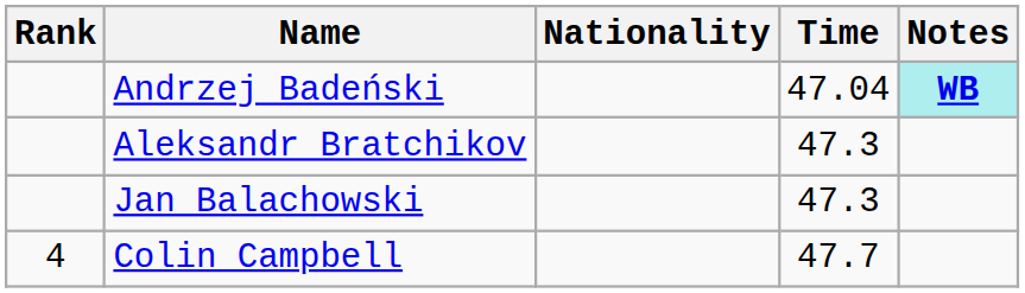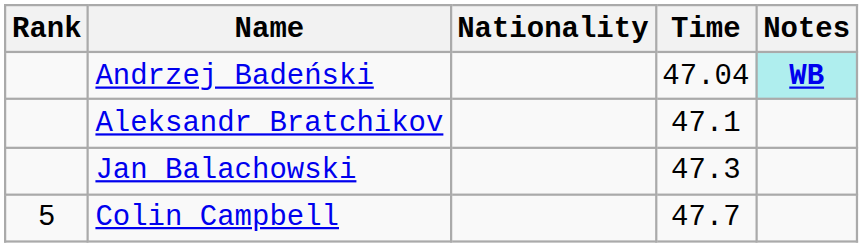 <table class="wikitable sortable" style="text-align:center">
 <tr>
 <th>Rank</th>
 <th>Name</th>
 <th>Nationality</th>
 <th>Time</th>
 <th>Notes</th>
 </tr>
 <tr>
 <td></td>
 <td align="left"><a href='#'>Andrzej Badeński</a></td>
 <td align=left></td>
 <td>47.04</td>
 <td style="background: paleturquoise;"><strong><a href='#'>WB</a></strong></td>
 </tr>
 <tr>
 <td></td>
 <td align="left"><a href='#'>Aleksandr Bratchikov</a></td>
 <td align=left></td>
-<td>47.3</td>
+<td>47.1</td>
 <td></td>
 </tr>
 <tr>
 <td></td>
 <td align="left"><a href='#'>Jan Balachowski</a></td>
 <td align=left></td>
 <td>47.3</td>
 <td></td>
 </tr>
 <tr>
-<td>4</td>
+<td>5</td>
 <td align="left"><a href='#'>Colin Campbell</a></td>
 <td align=left></td>
 <td>47.7</td>
 <td></td>
 </tr>
 </table>
